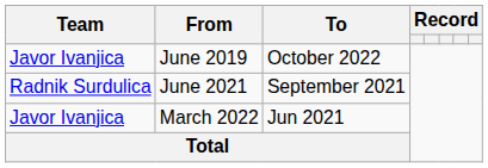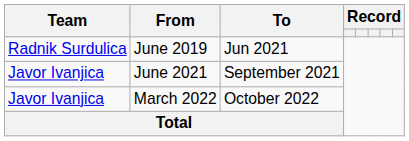 <table class=wikitable style="text-align:center">
 <tr>
 <th rowspan=2>Team</th>
 <th rowspan=2>From</th>
 <th rowspan=2>To</th>
 <th colspan=5>Record</th>
 </tr>
 <tr>
 <th></th>
 <th></th>
 <th></th>
 <th></th>
 <th></th>
 </tr>
 <tr>
-<td align=left><a href='#'>Javor Ivanjica</a></td>
+<td align=left><a href='#'>Radnik Surdulica</a></td>
 <td align=left>June 2019</td>
-<td align=left>October 2022<br></td>
+<td align=left>Jun 2021<br></td>
 </tr>
 <tr>
-<td align=left><a href='#'>Radnik Surdulica</a></td>
+<td align=left><a href='#'>Javor Ivanjica</a></td>
 <td align=left>June 2021</td>
 <td align=left>September 2021<br></td>
 </tr>
 <tr>
 <td align=left><a href='#'>Javor Ivanjica</a></td>
 <td align=left>March 2022</td>
-<td align=left>Jun 2021<br></td>
+<td align=left>October 2022<br></td>
 </tr>
 <tr>
 <th colspan=3>Total<br></th>
 </tr>
 </table>
